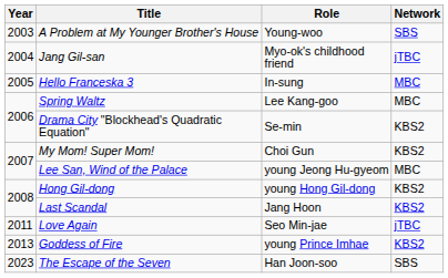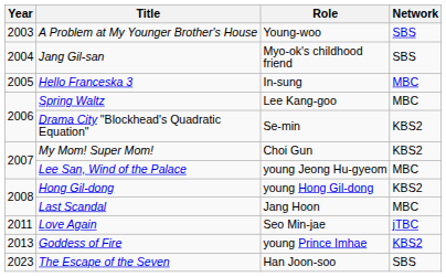 <table class="wikitable" style="width:600px">
 <tr>
 <th width=10>Year</th>
 <th>Title</th>
 <th>Role</th>
 <th>Network</th>
 </tr>
 <tr>
 <td>2003</td>
 <td><em>A Problem at My Younger Brother's House</em></td>
 <td>Young-woo</td>
 <td><a href='#'>SBS</a></td>
 </tr>
 <tr>
 <td>2004</td>
 <td><em>Jang Gil-san</em></td>
 <td>Myo-ok's childhood friend</td>
-<td><a href='#'>jTBC</a></td>
+<td>SBS</td>
 </tr>
 <tr>
 <td>2005</td>
 <td><em><a href='#'>Hello Franceska 3</a></em></td>
 <td>In-sung</td>
 <td><a href='#'>MBC</a></td>
 </tr>
 <tr>
 <td rowspan=2>2006</td>
 <td><em><a href='#'>Spring Waltz</a></em></td>
 <td>Lee Kang-goo</td>
 <td>MBC</td>
 </tr>
 <tr>
 <td><em><a href='#'>Drama City</a></em> "Blockhead's Quadratic Equation"</td>
 <td>Se-min</td>
 <td>KBS2</td>
 </tr>
 <tr>
 <td rowspan=2>2007</td>
 <td><em>My Mom! Super Mom!</em></td>
 <td>Choi Gun</td>
 <td>KBS2</td>
 </tr>
 <tr>
 <td><em><a href='#'>Lee San, Wind of the Palace</a></em></td>
 <td>young Jeong Hu-gyeom</td>
 <td>MBC</td>
 </tr>
 <tr>
 <td rowspan=2>2008</td>
 <td><em><a href='#'>Hong Gil-dong</a></em></td>
 <td>young <a href='#'>Hong Gil-dong</a></td>
 <td>KBS2</td>
 </tr>
 <tr>
 <td><em><a href='#'>Last Scandal</a></em></td>
 <td>Jang Hoon</td>
-<td><a href='#'>KBS2</a></td>
+<td>MBC</td>
 </tr>
 <tr>
 <td>2011</td>
 <td><em><a href='#'>Love Again</a></em></td>
 <td>Seo Min-jae</td>
 <td><a href='#'>jTBC</a></td>
 </tr>
 <tr>
 <td>2013</td>
 <td><em><a href='#'>Goddess of Fire</a></em></td>
 <td>young <a href='#'>Prince Imhae</a></td>
 <td><a href='#'>KBS2</a></td>
 </tr>
 <tr>
 <td>2023</td>
 <td><em><a href='#'>The Escape of the Seven</a></em></td>
 <td>Han Joon-soo</td>
 <td>SBS</td>
 </tr>
 </table>
